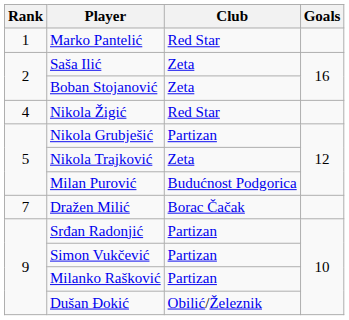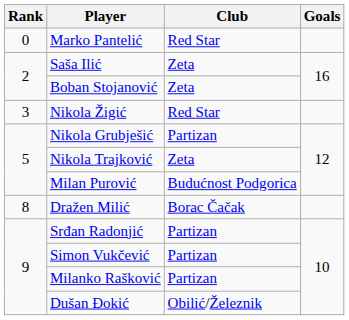 <table class="wikitable">
 <tr>
 <th>Rank</th>
 <th>Player</th>
 <th>Club</th>
 <th>Goals</th>
 </tr>
 <tr>
-<td rowspan=1 align=center>1</td>
+<td rowspan=1 align=center>0</td>
 <td> <a href='#'>Marko Pantelić</a></td>
 <td><a href='#'>Red Star</a></td>
 <td></td>
 </tr>
 <tr>
 <td rowspan=2 align=center>2</td>
 <td> <a href='#'>Saša Ilić</a></td>
 <td><a href='#'>Zeta</a></td>
 <td rowspan=2 align=center>16</td>
 </tr>
 <tr>
 <td> <a href='#'>Boban Stojanović</a></td>
 <td><a href='#'>Zeta</a></td>
 </tr>
 <tr>
-<td align=center>4</td>
+<td align=center>3</td>
 <td> <a href='#'>Nikola Žigić</a></td>
 <td><a href='#'>Red Star</a></td>
 <td></td>
 </tr>
 <tr>
 <td rowspan=3 align=center>5</td>
 <td> <a href='#'>Nikola Grubješić</a></td>
 <td><a href='#'>Partizan</a></td>
 <td rowspan=3 align=center>12</td>
 </tr>
 <tr>
 <td> <a href='#'>Nikola Trajković</a></td>
 <td><a href='#'>Zeta</a></td>
 </tr>
 <tr>
 <td> <a href='#'>Milan Purović</a></td>
 <td><a href='#'>Budućnost Podgorica</a></td>
 </tr>
 <tr>
-<td align=center>7</td>
+<td align=center>8</td>
 <td> <a href='#'>Dražen Milić</a></td>
 <td><a href='#'>Borac Čačak</a></td>
 <td></td>
 </tr>
 <tr>
 <td rowspan=4 align=center>9</td>
 <td> <a href='#'>Srđan Radonjić</a></td>
 <td><a href='#'>Partizan</a></td>
 <td rowspan=4 align=center>10</td>
 </tr>
 <tr>
 <td> <a href='#'>Simon Vukčević</a></td>
 <td><a href='#'>Partizan</a></td>
 </tr>
 <tr>
 <td> <a href='#'>Milanko Rašković</a></td>
 <td><a href='#'>Partizan</a></td>
 </tr>
 <tr>
 <td> <a href='#'>Dušan Đokić</a></td>
 <td><a href='#'>Obilić</a>/<a href='#'>Železnik</a></td>
 </tr>
 </table>
